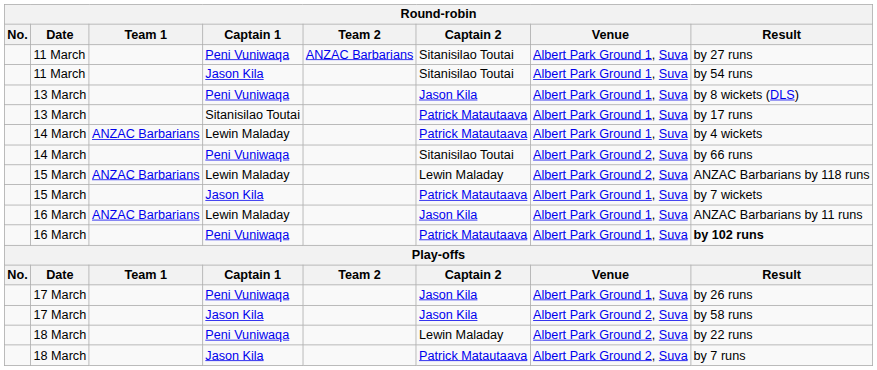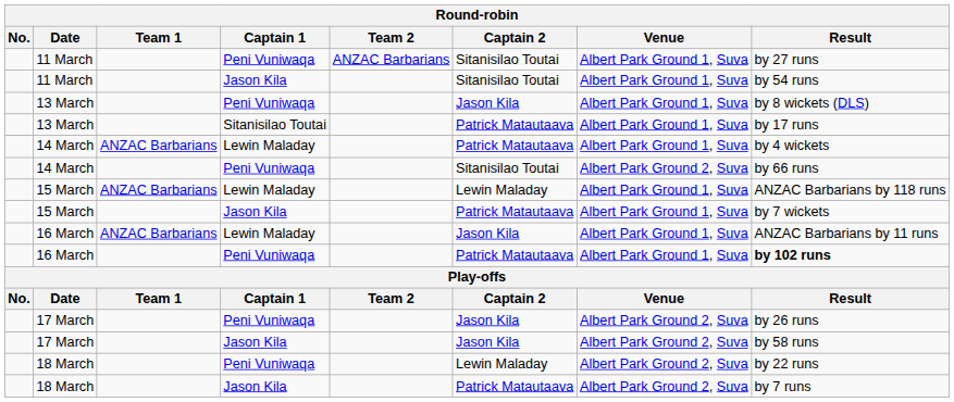 <table class="wikitable">
 <tr>
 <th colspan="8">Round-robin</th>
 </tr>
 <tr>
 <th>No.</th>
 <th>Date</th>
 <th>Team 1</th>
 <th>Captain 1</th>
 <th>Team 2</th>
 <th>Captain 2</th>
 <th>Venue</th>
 <th>Result</th>
 </tr>
 <tr>
 <td></td>
 <td>11 March</td>
 <td></td>
 <td><a href='#'>Peni Vuniwaqa</a></td>
 <td><a href='#'>ANZAC Barbarians</a></td>
 <td>Sitanisilao Toutai</td>
 <td><a href='#'>Albert Park Ground 1</a>, <a href='#'>Suva</a></td>
 <td> by 27 runs</td>
 </tr>
 <tr>
 <td></td>
 <td>11 March</td>
 <td></td>
 <td><a href='#'>Jason Kila</a></td>
 <td></td>
 <td>Sitanisilao Toutai</td>
 <td><a href='#'>Albert Park Ground 1</a>, <a href='#'>Suva</a></td>
 <td> by 54 runs</td>
 </tr>
 <tr>
 <td></td>
 <td>13 March</td>
 <td></td>
 <td><a href='#'>Peni Vuniwaqa</a></td>
 <td></td>
 <td><a href='#'>Jason Kila</a></td>
 <td><a href='#'>Albert Park Ground 1</a>, <a href='#'>Suva</a></td>
 <td> by 8 wickets (<a href='#'>DLS</a>)</td>
 </tr>
 <tr>
 <td></td>
 <td>13 March</td>
 <td></td>
 <td>Sitanisilao Toutai</td>
 <td></td>
 <td><a href='#'>Patrick Matautaava</a></td>
 <td><a href='#'>Albert Park Ground 1</a>, <a href='#'>Suva</a></td>
 <td> by 17 runs</td>
 </tr>
 <tr>
 <td></td>
 <td>14 March</td>
 <td><a href='#'>ANZAC Barbarians</a></td>
 <td>Lewin Maladay</td>
 <td></td>
 <td><a href='#'>Patrick Matautaava</a></td>
 <td><a href='#'>Albert Park Ground 1</a>, <a href='#'>Suva</a></td>
 <td> by 4 wickets</td>
 </tr>
 <tr>
 <td></td>
 <td>14 March</td>
 <td></td>
 <td><a href='#'>Peni Vuniwaqa</a></td>
 <td></td>
 <td>Sitanisilao Toutai</td>
 <td><a href='#'>Albert Park Ground 2</a>, <a href='#'>Suva</a></td>
 <td> by 66 runs</td>
 </tr>
 <tr>
 <td></td>
 <td>15 March</td>
 <td><a href='#'>ANZAC Barbarians</a></td>
 <td>Lewin Maladay</td>
 <td></td>
 <td>Lewin Maladay</td>
-<td><a href='#'>Albert Park Ground 2</a>, <a href='#'>Suva</a></td>
+<td><a href='#'>Albert Park Ground 1</a>, <a href='#'>Suva</a></td>
 <td>ANZAC Barbarians by 118 runs</td>
 </tr>
 <tr>
 <td></td>
 <td>15 March</td>
 <td></td>
 <td><a href='#'>Jason Kila</a></td>
 <td></td>
 <td><a href='#'>Patrick Matautaava</a></td>
 <td><a href='#'>Albert Park Ground 1</a>, <a href='#'>Suva</a></td>
 <td> by 7 wickets</td>
 </tr>
 <tr>
 <td></td>
 <td>16 March</td>
 <td><a href='#'>ANZAC Barbarians</a></td>
 <td>Lewin Maladay</td>
 <td></td>
 <td><a href='#'>Jason Kila</a></td>
 <td><a href='#'>Albert Park Ground 1</a>, <a href='#'>Suva</a></td>
 <td>ANZAC Barbarians by 11 runs</td>
 </tr>
 <tr>
 <td></td>
 <td>16 March</td>
 <td></td>
 <td><a href='#'>Peni Vuniwaqa</a></td>
 <td></td>
 <td><a href='#'>Patrick Matautaava</a></td>
 <td><a href='#'>Albert Park Ground 1</a>, <a href='#'>Suva</a></td>
 <td><strong> by 102 runs</strong></td>
 </tr>
 <tr>
 <th colspan="8">Play-offs</th>
 </tr>
 <tr>
 <th>No.</th>
 <th>Date</th>
 <th>Team 1</th>
 <th>Captain 1</th>
 <th>Team 2</th>
 <th>Captain 2</th>
 <th>Venue</th>
 <th>Result</th>
 </tr>
 <tr>
 <td></td>
 <td>17 March</td>
 <td></td>
 <td><a href='#'>Peni Vuniwaqa</a></td>
 <td></td>
 <td><a href='#'>Jason Kila</a></td>
-<td><a href='#'>Albert Park Ground 1</a>, <a href='#'>Suva</a></td>
+<td><a href='#'>Albert Park Ground 2</a>, <a href='#'>Suva</a></td>
 <td> by 26 runs</td>
 </tr>
 <tr>
 <td></td>
 <td>17 March</td>
 <td></td>
 <td><a href='#'>Jason Kila</a></td>
 <td></td>
 <td><a href='#'>Jason Kila</a></td>
 <td><a href='#'>Albert Park Ground 2</a>, <a href='#'>Suva</a></td>
 <td> by 58 runs</td>
 </tr>
 <tr>
 <td></td>
 <td>18 March</td>
 <td></td>
 <td><a href='#'>Peni Vuniwaqa</a></td>
 <td></td>
 <td>Lewin Maladay</td>
 <td><a href='#'>Albert Park Ground 2</a>, <a href='#'>Suva</a></td>
 <td> by 22 runs</td>
 </tr>
 <tr>
 <td></td>
 <td>18 March</td>
 <td></td>
 <td><a href='#'>Jason Kila</a></td>
 <td></td>
 <td><a href='#'>Patrick Matautaava</a></td>
 <td><a href='#'>Albert Park Ground 2</a>, <a href='#'>Suva</a></td>
 <td> by 7 runs</td>
 </tr>
 </table>
